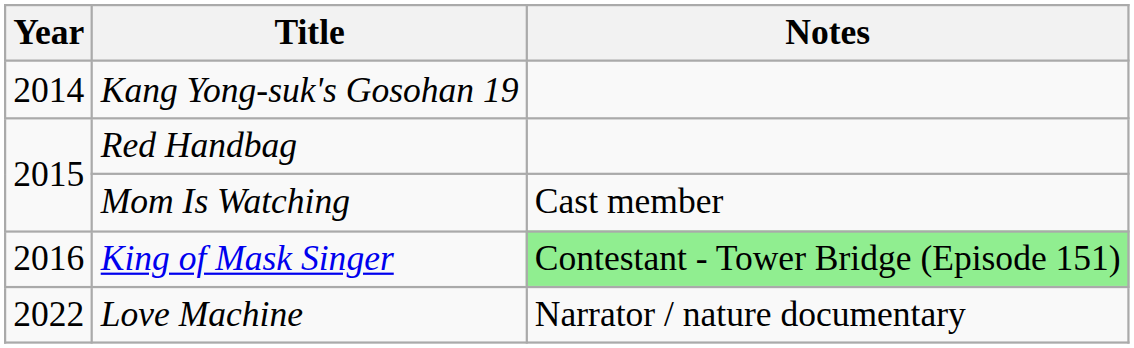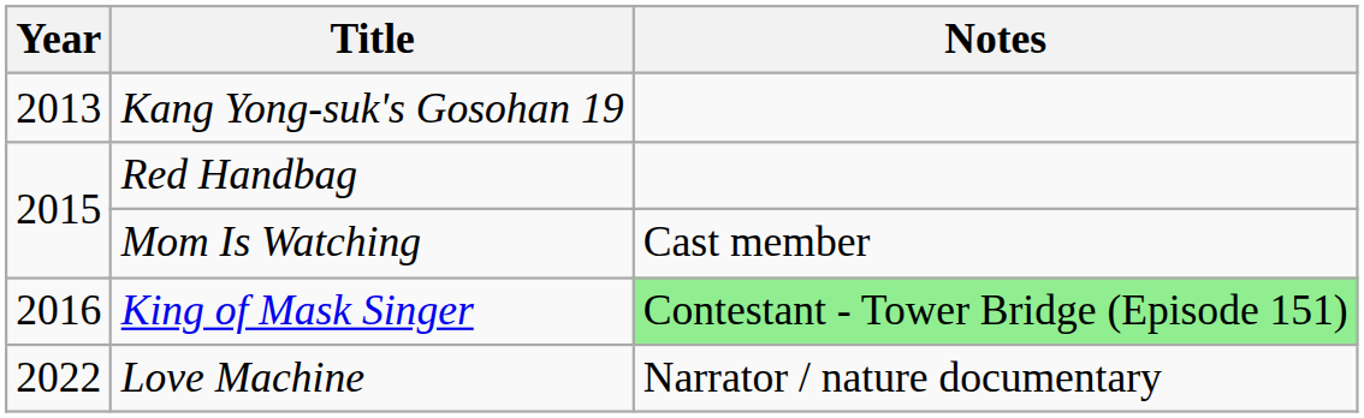 <table class="wikitable sortable">
 <tr>
 <th>Year</th>
 <th>Title</th>
 <th>Notes</th>
 </tr>
 <tr>
-<td>2014</td>
+<td>2013</td>
 <td><em>Kang Yong-suk's Gosohan 19</em></td>
 <td></td>
 </tr>
 <tr>
 <td rowspan="2">2015</td>
 <td><em>Red Handbag</em></td>
 <td></td>
 </tr>
 <tr>
 <td><em>Mom Is Watching</em></td>
 <td>Cast member</td>
 </tr>
 <tr>
 <td>2016</td>
 <td><em><a href='#'>King of Mask Singer</a></em></td>
 <td style="background: lightgreen;">Contestant - Tower Bridge (Episode 151)</td>
 </tr>
 <tr>
 <td>2022</td>
 <td><em>Love Machine</em></td>
 <td>Narrator / nature documentary</td>
 </tr>
 </table>
